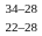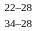 <table style="text-align:center">
 <tr>
 <th width=200></th>
 <th width=100></th>
 <th width=200></th>
 </tr>
 <tr>
 <td align=right></td>
+<td>22–28</td>
+<td align=left><strong></strong></td>
+</tr>
+<tr>
+<td align=right></td>
 <td>34–28</td>
 <td align=left></td>
 </tr>
-<tr>
-<td align=right></td>
-<td>22–28</td>
-<td align=left><strong></strong></td>
-</tr>
 </table>
